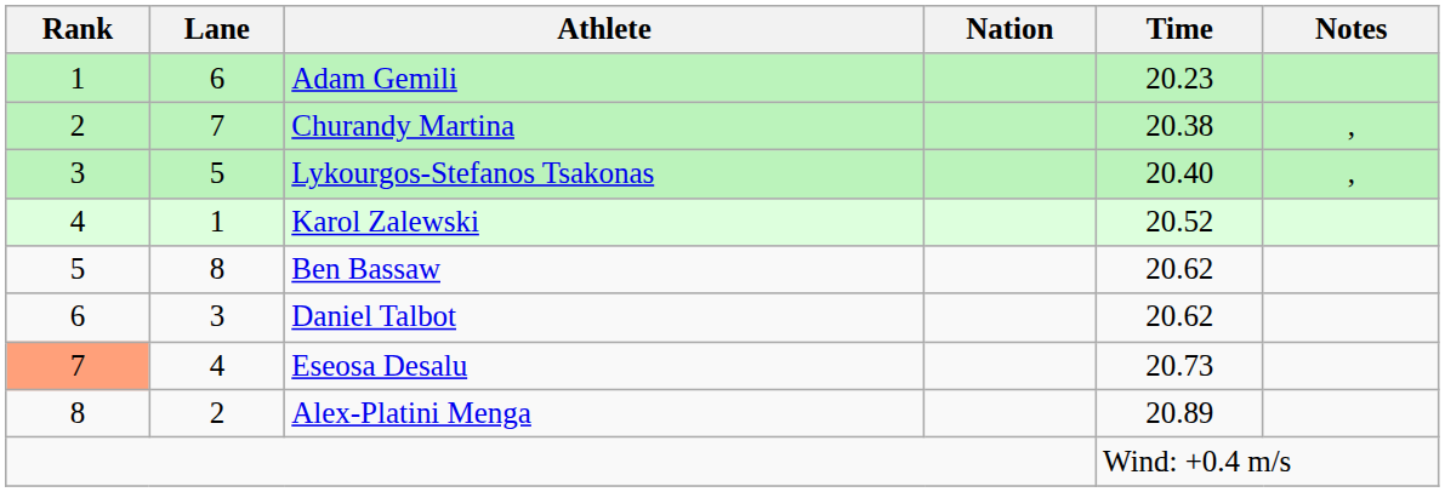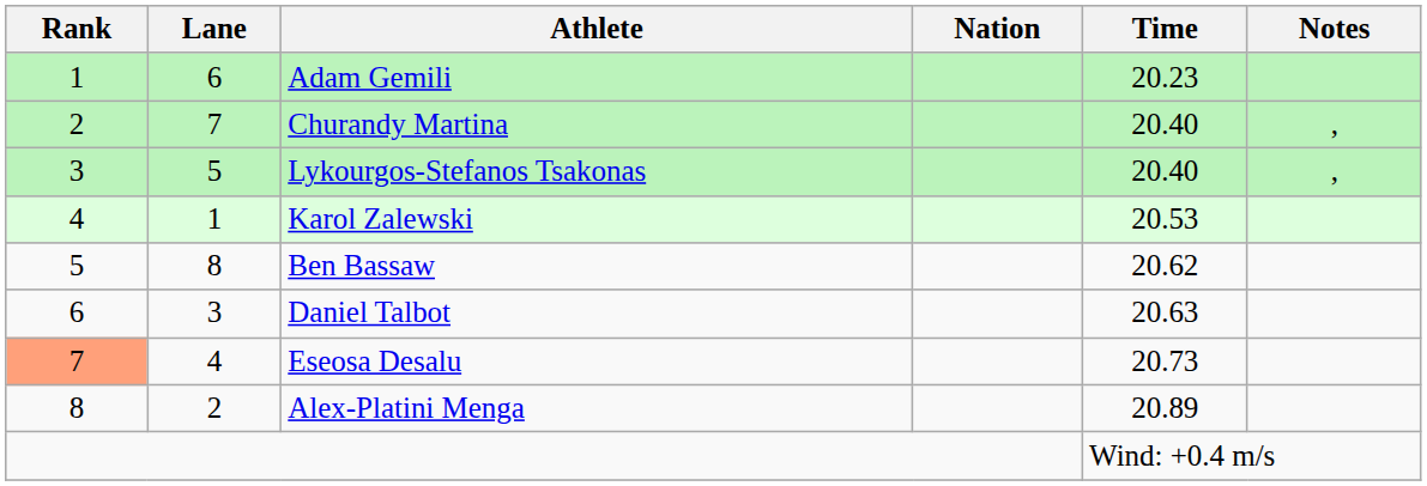 <table class="wikitable sortable" style="text-align:center;width: 60%;">
 <tr>
 <th scope="col">Rank</th>
 <th scope="col">Lane</th>
 <th scope="col">Athlete</th>
 <th scope="col">Nation</th>
 <th scope="col">Time</th>
 <th scope="col">Notes</th>
 </tr>
 <tr bgcolor=bbf3bb>
 <td>1</td>
 <td>6</td>
 <td align=left><a href='#'>Adam Gemili</a></td>
 <td align=left></td>
 <td>20.23</td>
 <td></td>
 </tr>
 <tr bgcolor=bbf3bb>
 <td>2</td>
 <td>7</td>
 <td align=left><a href='#'>Churandy Martina</a></td>
 <td align=left></td>
-<td>20.38</td>
+<td>20.40</td>
 <td>, </td>
 </tr>
 <tr bgcolor=bbf3bb>
 <td>3</td>
 <td>5</td>
 <td align=left><a href='#'>Lykourgos-Stefanos Tsakonas</a></td>
 <td align=left></td>
 <td>20.40</td>
 <td>, </td>
 </tr>
 <tr bgcolor=ddffdd>
 <td>4</td>
 <td>1</td>
 <td align=left><a href='#'>Karol Zalewski</a></td>
 <td align=left></td>
-<td>20.52</td>
+<td>20.53</td>
 <td></td>
 </tr>
 <tr>
 <td>5</td>
 <td>8</td>
 <td align=left><a href='#'>Ben Bassaw</a></td>
 <td align=left></td>
 <td>20.62</td>
 <td></td>
 </tr>
 <tr>
 <td>6</td>
 <td>3</td>
 <td align=left><a href='#'>Daniel Talbot</a></td>
 <td align=left></td>
-<td>20.62</td>
+<td>20.63</td>
 <td></td>
 </tr>
 <tr>
 <td style="background: lightsalmon;">7</td>
 <td>4</td>
 <td align=left><a href='#'>Eseosa Desalu</a></td>
 <td align=left></td>
 <td>20.73</td>
 <td></td>
 </tr>
 <tr>
 <td>8</td>
 <td>2</td>
 <td align=left><a href='#'>Alex-Platini Menga</a></td>
 <td align=left></td>
 <td>20.89</td>
 <td></td>
 </tr>
 <tr class="sortbottom">
 <td colspan="4"></td>
 <td colspan="2" style="text-align:left;">Wind: +0.4 m/s</td>
 </tr>
 </table>
